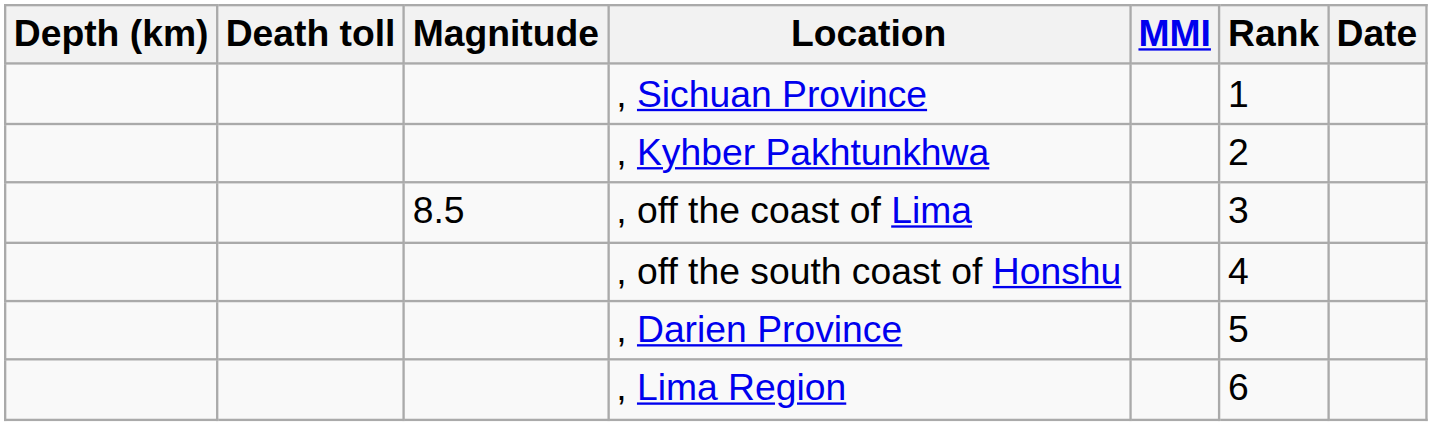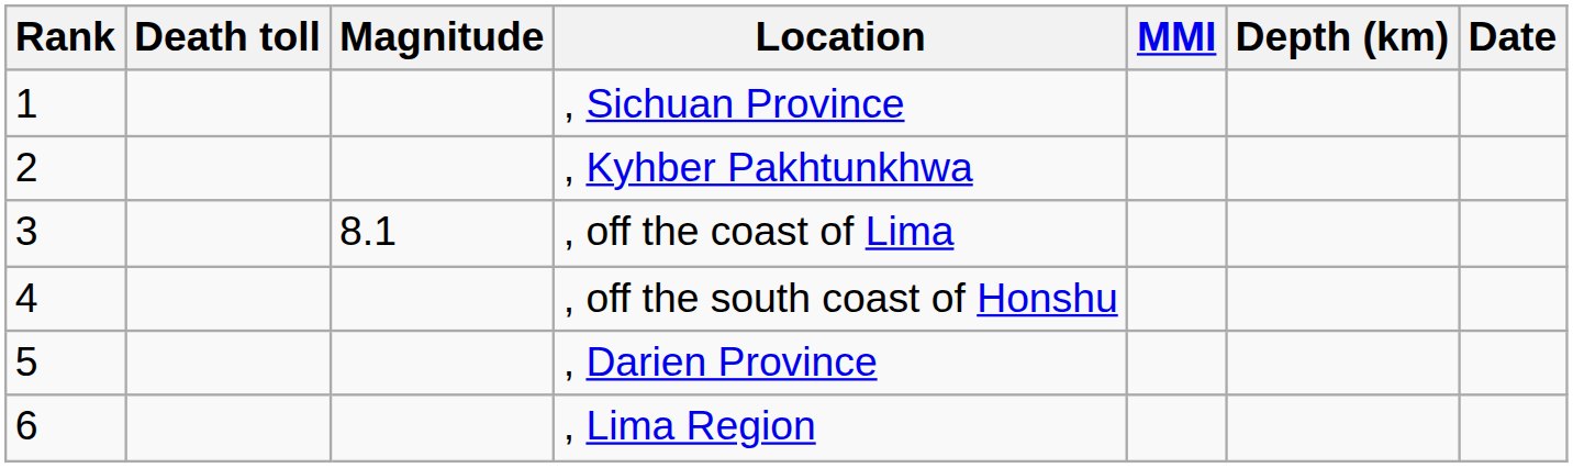 <table class="sortable wikitable" style="font-size:100%;">
 <tr>
-<th>Depth (km)</th>
+<th>Rank</th>
 <th>Death toll</th>
 <th>Magnitude</th>
 <th>Location</th>
 <th><a href='#'>MMI</a></th>
-<th>Rank</th>
+<th>Depth (km)</th>
 <th>Date</th>
 </tr>
 <tr>
-<td></td>
+<td>1</td>
 <td></td>
 <td></td>
 <td>, <a href='#'>Sichuan Province</a></td>
 <td></td>
-<td>1</td>
+<td></td>
 <td></td>
 </tr>
 <tr>
-<td></td>
+<td>2</td>
 <td></td>
 <td></td>
 <td>, <a href='#'>Kyhber Pakhtunkhwa</a></td>
 <td></td>
-<td>2</td>
+<td></td>
 <td></td>
 </tr>
 <tr>
+<td>3</td>
+<td></td>
+<td>8.1</td>
+<td>, off the coast of <a href='#'>Lima</a></td>
 <td></td>
 <td></td>
-<td>8.5</td>
-<td>, off the coast of <a href='#'>Lima</a></td>
-<td></td>
-<td>3</td>
 <td></td>
 </tr>
 <tr>
-<td></td>
+<td>4</td>
 <td></td>
 <td></td>
 <td>, off the south coast of <a href='#'>Honshu</a></td>
 <td></td>
-<td>4</td>
+<td></td>
 <td></td>
 </tr>
 <tr>
-<td></td>
+<td>5</td>
 <td></td>
 <td></td>
 <td>, <a href='#'>Darien Province</a></td>
 <td></td>
-<td>5</td>
+<td></td>
 <td></td>
 </tr>
 <tr>
-<td></td>
+<td>6</td>
 <td></td>
 <td></td>
 <td>, <a href='#'>Lima Region</a></td>
 <td></td>
-<td>6</td>
+<td></td>
 <td></td>
 </tr>
 </table>
